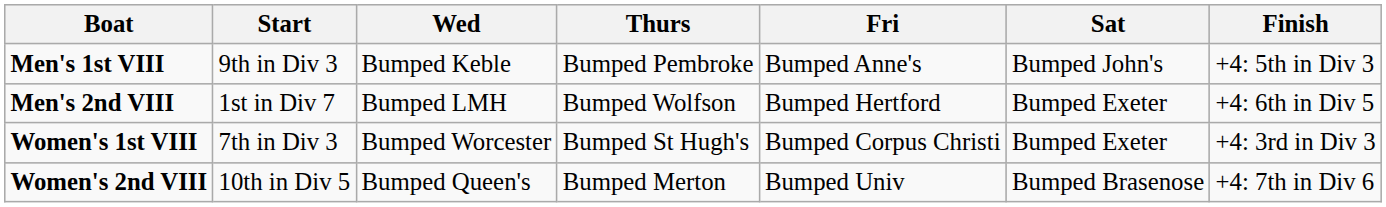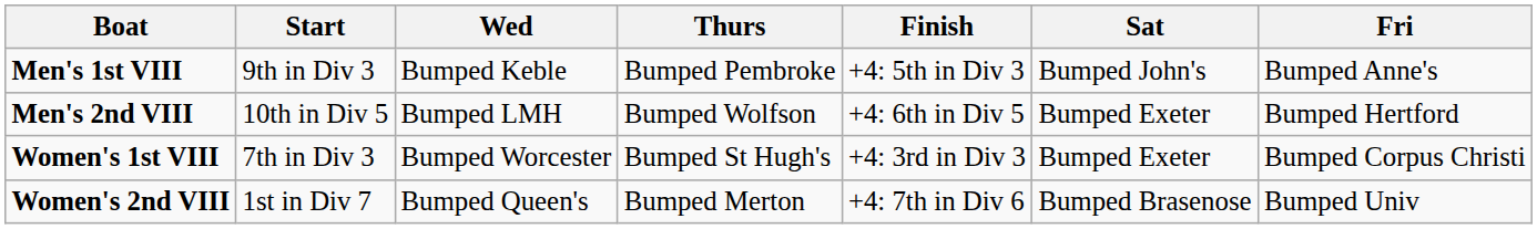 <table class="wikitable">
 <tr>
 <th>Boat</th>
 <th>Start</th>
 <th>Wed</th>
 <th>Thurs</th>
+<th>Finish</th>
+<th>Sat</th>
 <th>Fri</th>
-<th>Sat</th>
-<th>Finish</th>
 </tr>
 <tr>
 <td><strong>Men's 1st VIII</strong></td>
 <td>9th in Div 3</td>
 <td>Bumped Keble</td>
 <td>Bumped Pembroke</td>
+<td>+4: 5th in Div 3</td>
+<td>Bumped John's</td>
 <td>Bumped Anne's</td>
-<td>Bumped John's</td>
-<td>+4: 5th in Div 3</td>
 </tr>
 <tr>
 <td><strong>Men's 2nd VIII</strong></td>
-<td>1st in Div 7</td>
+<td>10th in Div 5</td>
 <td>Bumped LMH</td>
 <td>Bumped Wolfson</td>
+<td>+4: 6th in Div 5</td>
+<td>Bumped Exeter</td>
 <td>Bumped Hertford</td>
-<td>Bumped Exeter</td>
-<td>+4: 6th in Div 5</td>
 </tr>
 <tr>
 <td><strong>Women's 1st VIII</strong></td>
 <td>7th in Div 3</td>
 <td>Bumped Worcester</td>
 <td>Bumped St Hugh's</td>
+<td>+4: 3rd in Div 3</td>
+<td>Bumped Exeter</td>
 <td>Bumped Corpus Christi</td>
-<td>Bumped Exeter</td>
-<td>+4: 3rd in Div 3</td>
 </tr>
 <tr>
 <td><strong>Women's 2nd VIII</strong></td>
-<td>10th in Div 5</td>
+<td>1st in Div 7</td>
 <td>Bumped Queen's</td>
 <td>Bumped Merton</td>
+<td>+4: 7th in Div 6</td>
+<td>Bumped Brasenose</td>
 <td>Bumped Univ</td>
-<td>Bumped Brasenose</td>
-<td>+4: 7th in Div 6</td>
 </tr>
 </table>
